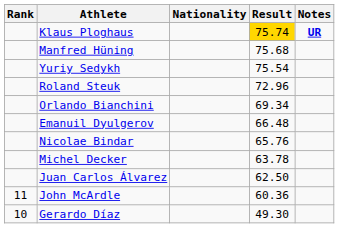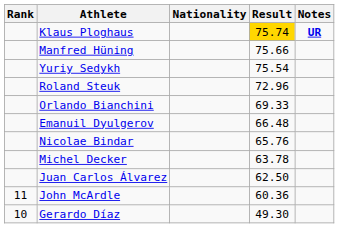 <table class="wikitable sortable" style="text-align:center">
 <tr>
 <th>Rank</th>
 <th>Athlete</th>
 <th>Nationality</th>
 <th>Result</th>
 <th>Notes</th>
 </tr>
 <tr>
 <td></td>
 <td align=left><a href='#'>Klaus Ploghaus</a></td>
 <td align=left></td>
 <td style="background: gold;">75.74</td>
 <td><strong><a href='#'>UR</a></strong></td>
 </tr>
 <tr>
 <td></td>
 <td align=left><a href='#'>Manfred Hüning</a></td>
 <td align=left></td>
-<td>75.68</td>
+<td>75.66</td>
 <td></td>
 </tr>
 <tr>
 <td></td>
 <td align=left><a href='#'>Yuriy Sedykh</a></td>
 <td align=left></td>
 <td>75.54</td>
 <td></td>
 </tr>
 <tr>
 <td></td>
 <td align=left><a href='#'>Roland Steuk</a></td>
 <td align=left></td>
 <td>72.96</td>
 <td></td>
 </tr>
 <tr>
 <td></td>
 <td align=left><a href='#'>Orlando Bianchini</a></td>
 <td align=left></td>
-<td>69.34</td>
+<td>69.33</td>
 <td></td>
 </tr>
 <tr>
 <td></td>
 <td align=left><a href='#'>Emanuil Dyulgerov</a></td>
 <td align=left></td>
 <td>66.48</td>
 <td></td>
 </tr>
 <tr>
 <td></td>
 <td align=left><a href='#'>Nicolae Bindar</a></td>
 <td align=left></td>
 <td>65.76</td>
 <td></td>
 </tr>
 <tr>
 <td></td>
 <td align=left><a href='#'>Michel Decker</a></td>
 <td align=left></td>
 <td>63.78</td>
 <td></td>
 </tr>
 <tr>
 <td></td>
 <td align=left><a href='#'>Juan Carlos Álvarez</a></td>
 <td align=left></td>
 <td>62.50</td>
 <td></td>
 </tr>
 <tr>
 <td>11</td>
 <td align=left><a href='#'>John McArdle</a></td>
 <td align=left></td>
 <td>60.36</td>
 <td></td>
 </tr>
 <tr>
 <td>10</td>
 <td align=left><a href='#'>Gerardo Díaz</a></td>
 <td align=left></td>
 <td>49.30</td>
 <td></td>
 </tr>
 </table>
